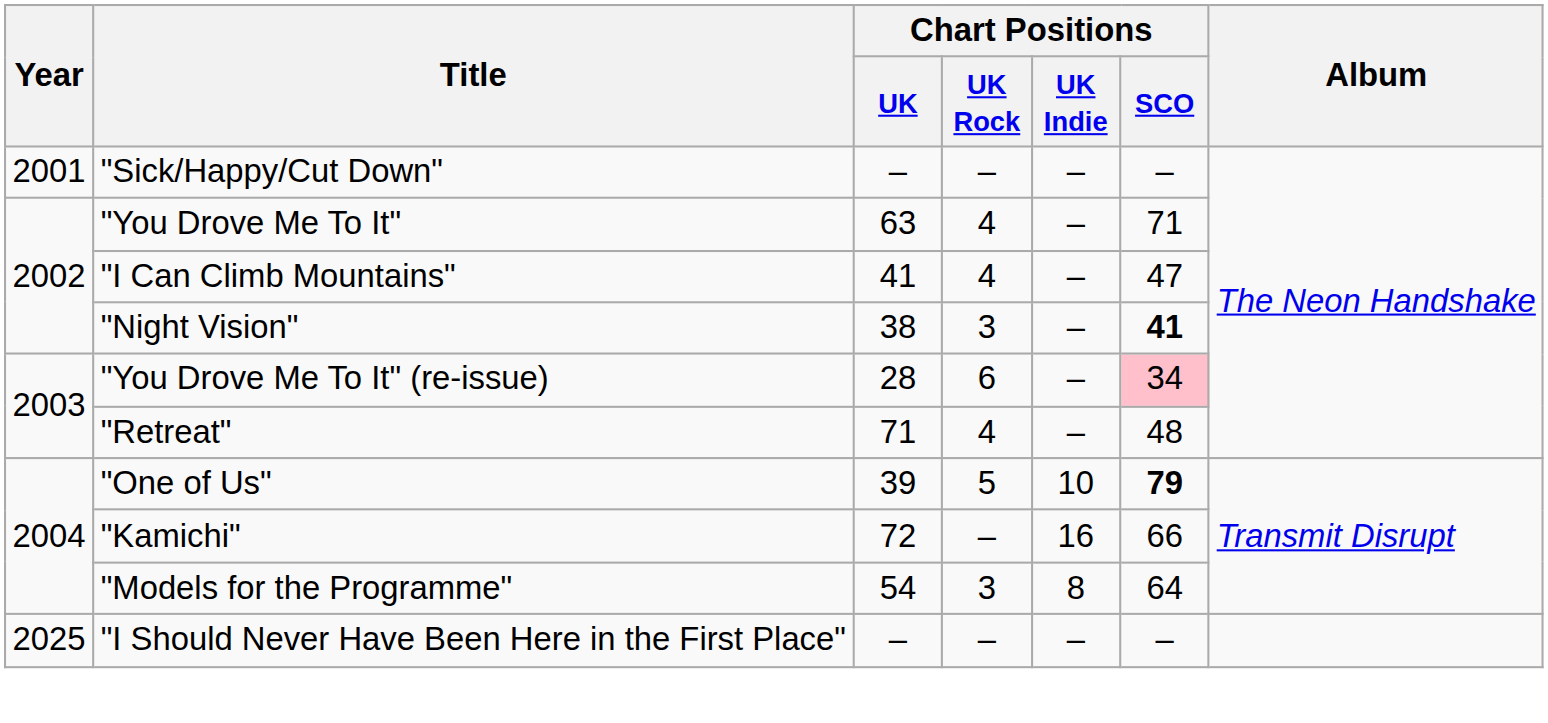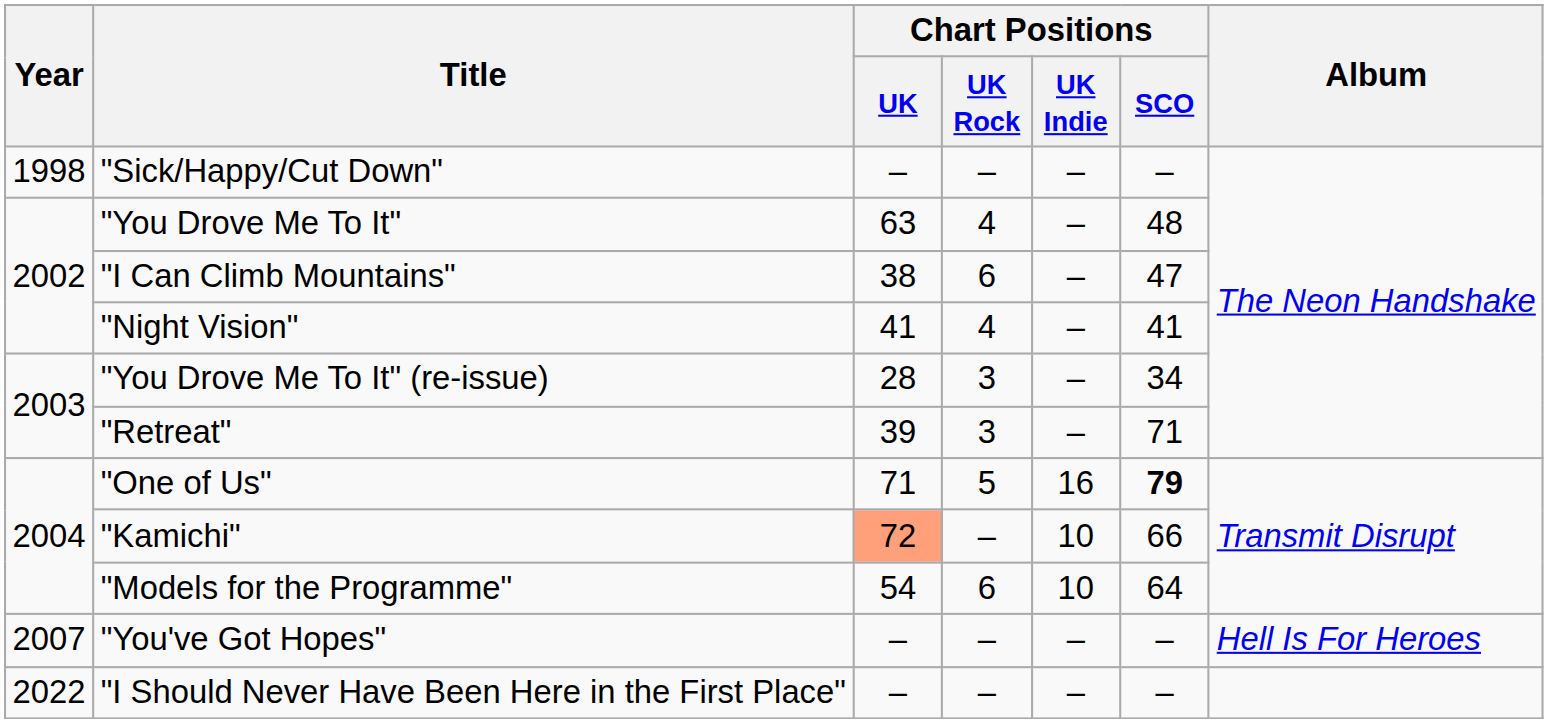 <table class="wikitable">
 <tr>
 <th rowspan="2">Year</th>
 <th rowspan="2">Title</th>
 <th colspan="4">Chart Positions</th>
 <th rowspan="2">Album</th>
 </tr>
 <tr>
 <th style="width:36px;"><small><a href='#'>UK</a></small></th>
 <th style="width:36px;"><small><a href='#'>UK<br>Rock</a></small></th>
 <th style="width:36px;"><small><a href='#'>UK<br>Indie</a></small></th>
 <th style="width:36px;"><small><a href='#'>SCO</a></small></th>
 </tr>
 <tr>
-<td>2001</td>
+<td>1998</td>
 <td>"Sick/Happy/Cut Down"</td>
 <td style="text-align:center;">–</td>
 <td style="text-align:center;">–</td>
 <td style="text-align:center;">–</td>
 <td style="text-align:center;">–</td>
 <td rowspan="6"><em><a href='#'>The Neon Handshake</a></em></td>
 </tr>
 <tr>
 <td rowspan="3">2002</td>
 <td>"You Drove Me To It"</td>
 <td style="text-align:center;">63</td>
 <td style="text-align:center;">4</td>
 <td style="text-align:center;">–</td>
-<td style="text-align:center;">71</td>
+<td style="text-align:center;">48</td>
 </tr>
 <tr>
 <td>"I Can Climb Mountains"</td>
-<td style="text-align:center;">41</td>
-<td style="text-align:center;">4</td>
+<td style="text-align:center;">38</td>
+<td style="text-align:center;">6</td>
 <td style="text-align:center;">–</td>
 <td style="text-align:center;">47</td>
 </tr>
 <tr>
 <td>"Night Vision"</td>
-<td style="text-align:center;">38</td>
-<td style="text-align:center;">3</td>
+<td style="text-align:center;">41</td>
+<td style="text-align:center;">4</td>
 <td style="text-align:center;">–</td>
-<td style="text-align:center;"><strong>41</strong></td>
+<td style="text-align:center;">41</td>
 </tr>
 <tr>
 <td rowspan="2">2003</td>
 <td>"You Drove Me To It" (re-issue)</td>
 <td style="text-align:center;">28</td>
-<td style="text-align:center;">6</td>
+<td style="text-align:center;">3</td>
 <td style="text-align:center;">–</td>
-<td style="background: pink; text-align:center;">34</td>
+<td style="text-align:center;">34</td>
 </tr>
 <tr>
 <td>"Retreat"</td>
+<td style="text-align:center;">39</td>
+<td style="text-align:center;">3</td>
+<td style="text-align:center;">–</td>
 <td style="text-align:center;">71</td>
-<td style="text-align:center;">4</td>
-<td style="text-align:center;">–</td>
-<td style="text-align:center;">48</td>
 </tr>
 <tr>
 <td rowspan="3">2004</td>
 <td>"One of Us"</td>
-<td style="text-align:center;">39</td>
+<td style="text-align:center;">71</td>
 <td style="text-align:center;">5</td>
-<td style="text-align:center;">10</td>
+<td style="text-align:center;">16</td>
 <td style="text-align:center;"><strong>79</strong></td>
 <td rowspan="3"><em><a href='#'>Transmit Disrupt</a></em></td>
 </tr>
 <tr>
 <td>"Kamichi"</td>
-<td style="text-align:center;">72</td>
+<td style="background: lightsalmon; text-align:center;">72</td>
 <td style="text-align:center;">–</td>
-<td style="text-align:center;">16</td>
+<td style="text-align:center;">10</td>
 <td style="text-align:center;">66</td>
 </tr>
 <tr>
 <td>"Models for the Programme"</td>
 <td style="text-align:center;">54</td>
-<td style="text-align:center;">3</td>
-<td style="text-align:center;">8</td>
+<td style="text-align:center;">6</td>
+<td style="text-align:center;">10</td>
 <td style="text-align:center;">64</td>
 </tr>
 <tr>
-<td>2025</td>
+<td>2007</td>
+<td>"You've Got Hopes"</td>
+<td style="text-align:center;">–</td>
+<td style="text-align:center;">–</td>
+<td style="text-align:center;">–</td>
+<td style="text-align:center;">–</td>
+<td><em><a href='#'>Hell Is For Heroes</a></em></td>
+</tr>
+<tr>
+<td>2022</td>
 <td>"I Should Never Have Been Here in the First Place"</td>
 <td style="text-align:center;">–</td>
 <td style="text-align:center;">–</td>
 <td style="text-align:center;">–</td>
 <td style="text-align:center;">–</td>
 <td></td>
 </tr>
 </table>
